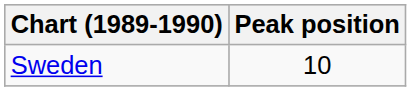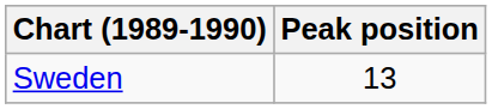 <table class="wikitable">
 <tr>
 <th align="left">Chart (1989-1990)</th>
 <th align="center">Peak position</th>
 </tr>
 <tr>
 <td align="left"><a href='#'>Sweden</a></td>
-<td align="center">10</td>
+<td align="center">13</td>
 </tr>
 </table>
